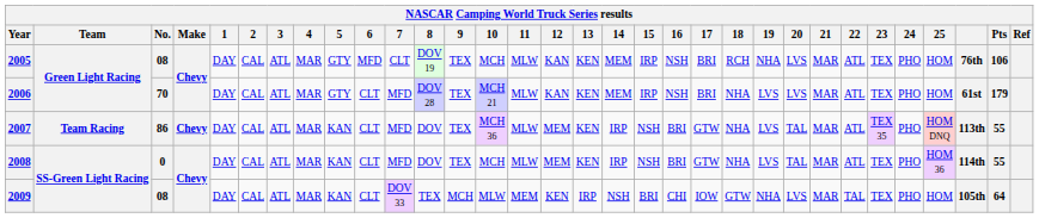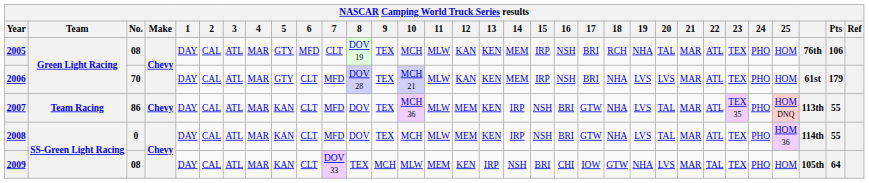 <table class="wikitable" style="text-align:center; font-size:75%">
 <tr>
 <th colspan=45><a href='#'>NASCAR</a> <a href='#'>Camping World Truck Series</a> results</th>
 </tr>
 <tr>
 <th>Year</th>
 <th>Team</th>
 <th>No.</th>
 <th>Make</th>
 <th>1</th>
 <th>2</th>
 <th>3</th>
 <th>4</th>
 <th>5</th>
 <th>6</th>
 <th>7</th>
 <th>8</th>
 <th>9</th>
 <th>10</th>
 <th>11</th>
 <th>12</th>
 <th>13</th>
 <th>14</th>
 <th>15</th>
 <th>16</th>
 <th>17</th>
 <th>18</th>
 <th>19</th>
 <th>20</th>
 <th>21</th>
 <th>22</th>
 <th>23</th>
 <th>24</th>
 <th>25</th>
 <th></th>
 <th>Pts</th>
 <th>Ref</th>
 </tr>
 <tr>
 <th><a href='#'>2005</a></th>
 <th rowspan=2><a href='#'>Green Light Racing</a></th>
 <th>08</th>
 <th rowspan=2><a href='#'>Chevy</a></th>
 <td><a href='#'>DAY</a></td>
 <td><a href='#'>CAL</a></td>
 <td><a href='#'>ATL</a></td>
 <td><a href='#'>MAR</a></td>
 <td><a href='#'>GTY</a></td>
 <td><a href='#'>MFD</a></td>
 <td><a href='#'>CLT</a></td>
 <td style="background:#DFFFDF;"><a href='#'>DOV</a><br><small>19</small></td>
 <td><a href='#'>TEX</a></td>
 <td><a href='#'>MCH</a></td>
 <td><a href='#'>MLW</a></td>
 <td><a href='#'>KAN</a></td>
 <td><a href='#'>KEN</a></td>
 <td><a href='#'>MEM</a></td>
 <td><a href='#'>IRP</a></td>
 <td><a href='#'>NSH</a></td>
 <td><a href='#'>BRI</a></td>
 <td><a href='#'>RCH</a></td>
 <td><a href='#'>NHA</a></td>
-<td><a href='#'>LVS</a></td>
+<td><a href='#'>TAL</a></td>
 <td><a href='#'>MAR</a></td>
 <td><a href='#'>ATL</a></td>
 <td><a href='#'>TEX</a></td>
 <td><a href='#'>PHO</a></td>
 <td><a href='#'>HOM</a></td>
 <th>76th</th>
 <th>106</th>
 <th></th>
 </tr>
 <tr>
 <th><a href='#'>2006</a></th>
 <th>70</th>
 <td><a href='#'>DAY</a></td>
 <td><a href='#'>CAL</a></td>
 <td><a href='#'>ATL</a></td>
 <td><a href='#'>MAR</a></td>
 <td><a href='#'>GTY</a></td>
 <td><a href='#'>CLT</a></td>
 <td><a href='#'>MFD</a></td>
 <td style="background:#CFCFFF;"><a href='#'>DOV</a><br><small>28</small></td>
 <td><a href='#'>TEX</a></td>
 <td style="background:#CFCFFF;"><a href='#'>MCH</a><br><small>21</small></td>
 <td><a href='#'>MLW</a></td>
 <td><a href='#'>KAN</a></td>
 <td><a href='#'>KEN</a></td>
 <td><a href='#'>MEM</a></td>
 <td><a href='#'>IRP</a></td>
 <td><a href='#'>NSH</a></td>
 <td><a href='#'>BRI</a></td>
 <td><a href='#'>NHA</a></td>
 <td><a href='#'>LVS</a></td>
 <td><a href='#'>LVS</a></td>
 <td><a href='#'>MAR</a></td>
 <td><a href='#'>ATL</a></td>
 <td><a href='#'>TEX</a></td>
 <td><a href='#'>PHO</a></td>
 <td><a href='#'>HOM</a></td>
 <th>61st</th>
 <th>179</th>
 <th></th>
 </tr>
 <tr>
 <th><a href='#'>2007</a></th>
 <th><a href='#'>Team Racing</a></th>
 <th>86</th>
 <th><a href='#'>Chevy</a></th>
 <td><a href='#'>DAY</a></td>
 <td><a href='#'>CAL</a></td>
 <td><a href='#'>ATL</a></td>
 <td><a href='#'>MAR</a></td>
 <td><a href='#'>KAN</a></td>
 <td><a href='#'>CLT</a></td>
 <td><a href='#'>MFD</a></td>
 <td><a href='#'>DOV</a></td>
 <td><a href='#'>TEX</a></td>
 <td style="background:#EFCFFF;"><a href='#'>MCH</a><br><small>36</small></td>
 <td><a href='#'>MLW</a></td>
 <td><a href='#'>MEM</a></td>
 <td><a href='#'>KEN</a></td>
 <td><a href='#'>IRP</a></td>
 <td><a href='#'>NSH</a></td>
 <td><a href='#'>BRI</a></td>
 <td><a href='#'>GTW</a></td>
 <td><a href='#'>NHA</a></td>
 <td><a href='#'>LVS</a></td>
 <td><a href='#'>TAL</a></td>
 <td><a href='#'>MAR</a></td>
 <td><a href='#'>ATL</a></td>
 <td style="background:#EFCFFF;"><a href='#'>TEX</a><br><small>35</small></td>
 <td><a href='#'>PHO</a></td>
 <td style="background:#FFCFCF;"><a href='#'>HOM</a><br><small>DNQ</small></td>
 <th>113th</th>
 <th>55</th>
 <th></th>
 </tr>
 <tr>
 <th><a href='#'>2008</a></th>
 <th rowspan=2><a href='#'>SS-Green Light Racing</a></th>
 <th>0</th>
 <th rowspan=2><a href='#'>Chevy</a></th>
 <td><a href='#'>DAY</a></td>
 <td><a href='#'>CAL</a></td>
 <td><a href='#'>ATL</a></td>
 <td><a href='#'>MAR</a></td>
 <td><a href='#'>KAN</a></td>
 <td><a href='#'>CLT</a></td>
 <td><a href='#'>MFD</a></td>
 <td><a href='#'>DOV</a></td>
 <td><a href='#'>TEX</a></td>
 <td><a href='#'>MCH</a></td>
 <td><a href='#'>MLW</a></td>
 <td><a href='#'>MEM</a></td>
 <td><a href='#'>KEN</a></td>
 <td><a href='#'>IRP</a></td>
 <td><a href='#'>NSH</a></td>
 <td><a href='#'>BRI</a></td>
 <td><a href='#'>GTW</a></td>
 <td><a href='#'>NHA</a></td>
 <td><a href='#'>LVS</a></td>
 <td><a href='#'>TAL</a></td>
 <td><a href='#'>MAR</a></td>
 <td><a href='#'>ATL</a></td>
 <td><a href='#'>TEX</a></td>
 <td><a href='#'>PHO</a></td>
 <td style="background:#EFCFFF;"><a href='#'>HOM</a><br><small>36</small></td>
 <th>114th</th>
 <th>55</th>
 <th></th>
 </tr>
 <tr>
 <th><a href='#'>2009</a></th>
 <th>08</th>
 <td><a href='#'>DAY</a></td>
 <td><a href='#'>CAL</a></td>
 <td><a href='#'>ATL</a></td>
 <td><a href='#'>MAR</a></td>
 <td><a href='#'>KAN</a></td>
 <td><a href='#'>CLT</a></td>
 <td style="background:#EFCFFF;"><a href='#'>DOV</a><br><small>33</small></td>
 <td><a href='#'>TEX</a></td>
 <td><a href='#'>MCH</a></td>
 <td><a href='#'>MLW</a></td>
 <td><a href='#'>MEM</a></td>
 <td><a href='#'>KEN</a></td>
 <td><a href='#'>IRP</a></td>
 <td><a href='#'>NSH</a></td>
 <td><a href='#'>BRI</a></td>
 <td><a href='#'>CHI</a></td>
 <td><a href='#'>IOW</a></td>
 <td><a href='#'>GTW</a></td>
 <td><a href='#'>NHA</a></td>
 <td><a href='#'>LVS</a></td>
 <td><a href='#'>MAR</a></td>
 <td><a href='#'>TAL</a></td>
 <td><a href='#'>TEX</a></td>
 <td><a href='#'>PHO</a></td>
 <td><a href='#'>HOM</a></td>
 <th>105th</th>
 <th>64</th>
 <th></th>
 </tr>
 </table>
